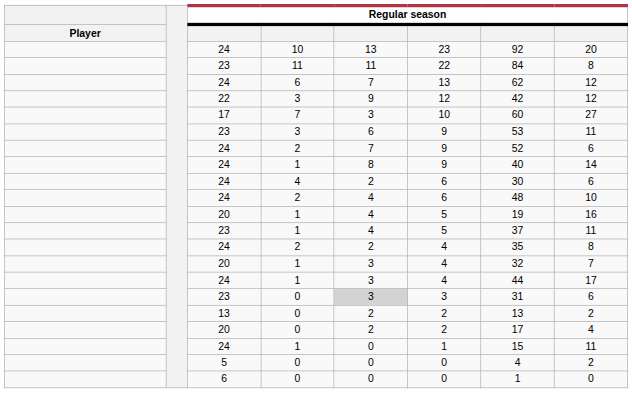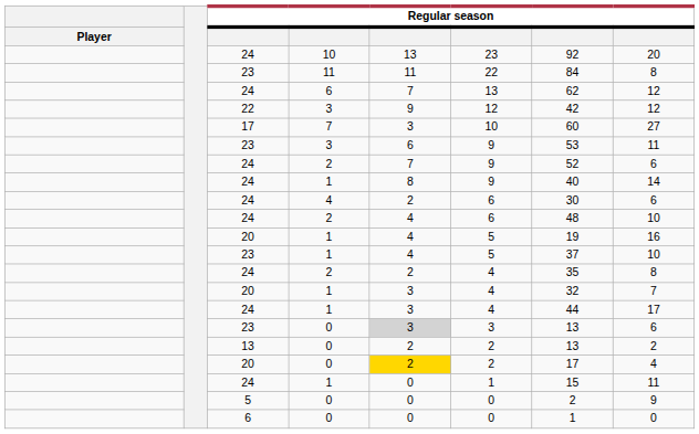 <table class="wikitable" style="text-align:center; width: 60em;">
 <tr>
 <th></th>
 <th rowspan="23"></th>
 <th colspan="7" style="background:#fff; border-top:#AF3447 5px solid;border-bottom:#000 5px solid;">Regular season</th>
 </tr>
 <tr>
 <th>Player</th>
 <th></th>
 <th></th>
 <th></th>
 <th></th>
 <th></th>
 <th></th>
 </tr>
 <tr>
 <td style="text-align:left;"></td>
 <td>24</td>
 <td>10</td>
 <td>13</td>
 <td>23</td>
 <td>92</td>
 <td>20</td>
 </tr>
 <tr>
 <td style="text-align:left;"></td>
 <td>23</td>
 <td>11</td>
 <td>11</td>
 <td>22</td>
 <td>84</td>
 <td>8</td>
 </tr>
 <tr>
 <td style="text-align:left;"></td>
 <td>24</td>
 <td>6</td>
 <td>7</td>
 <td>13</td>
 <td>62</td>
 <td>12</td>
 </tr>
 <tr>
 <td style="text-align:left;"></td>
 <td>22</td>
 <td>3</td>
 <td>9</td>
 <td>12</td>
 <td>42</td>
 <td>12</td>
 </tr>
 <tr>
 <td style="text-align:left;"></td>
 <td>17</td>
 <td>7</td>
 <td>3</td>
 <td>10</td>
 <td>60</td>
 <td>27</td>
 </tr>
 <tr>
 <td style="text-align:left;"></td>
 <td>23</td>
 <td>3</td>
 <td>6</td>
 <td>9</td>
 <td>53</td>
 <td>11</td>
 </tr>
 <tr>
 <td style="text-align:left;"></td>
 <td>24</td>
 <td>2</td>
 <td>7</td>
 <td>9</td>
 <td>52</td>
 <td>6</td>
 </tr>
 <tr>
 <td style="text-align:left;"></td>
 <td>24</td>
 <td>1</td>
 <td>8</td>
 <td>9</td>
 <td>40</td>
 <td>14</td>
 </tr>
 <tr>
 <td style="text-align:left;"></td>
 <td>24</td>
 <td>4</td>
 <td>2</td>
 <td>6</td>
 <td>30</td>
 <td>6</td>
 </tr>
 <tr>
 <td style="text-align:left;"></td>
 <td>24</td>
 <td>2</td>
 <td>4</td>
 <td>6</td>
 <td>48</td>
 <td>10</td>
 </tr>
 <tr>
 <td style="text-align:left;"></td>
 <td>20</td>
 <td>1</td>
 <td>4</td>
 <td>5</td>
 <td>19</td>
 <td>16</td>
 </tr>
 <tr>
 <td style="text-align:left;"></td>
 <td>23</td>
 <td>1</td>
 <td>4</td>
 <td>5</td>
 <td>37</td>
-<td>11</td>
+<td>10</td>
 </tr>
 <tr>
 <td style="text-align:left;"></td>
 <td>24</td>
 <td>2</td>
 <td>2</td>
 <td>4</td>
 <td>35</td>
 <td>8</td>
 </tr>
 <tr>
 <td style="text-align:left;"></td>
 <td>20</td>
 <td>1</td>
 <td>3</td>
 <td>4</td>
 <td>32</td>
 <td>7</td>
 </tr>
 <tr>
 <td style="text-align:left;"></td>
 <td>24</td>
 <td>1</td>
 <td>3</td>
 <td>4</td>
 <td>44</td>
 <td>17</td>
 </tr>
 <tr>
 <td style="text-align:left;"></td>
 <td>23</td>
 <td>0</td>
 <td style="background: lightgrey;">3</td>
 <td>3</td>
-<td>31</td>
+<td>13</td>
 <td>6</td>
 </tr>
 <tr>
 <td style="text-align:left;"></td>
 <td>13</td>
 <td>0</td>
 <td>2</td>
 <td>2</td>
 <td>13</td>
 <td>2</td>
 </tr>
 <tr>
 <td style="text-align:left;"></td>
 <td>20</td>
 <td>0</td>
-<td>2</td>
+<td style="background: gold;">2</td>
 <td>2</td>
 <td>17</td>
 <td>4</td>
 </tr>
 <tr>
 <td style="text-align:left;"></td>
 <td>24</td>
 <td>1</td>
 <td>0</td>
 <td>1</td>
 <td>15</td>
 <td>11</td>
 </tr>
 <tr>
 <td style="text-align:left;"></td>
 <td>5</td>
 <td>0</td>
 <td>0</td>
 <td>0</td>
-<td>4</td>
 <td>2</td>
+<td>9</td>
 </tr>
 <tr>
 <td style="text-align:left;"></td>
 <td>6</td>
 <td>0</td>
 <td>0</td>
 <td>0</td>
 <td>1</td>
 <td>0</td>
 </tr>
 </table>
